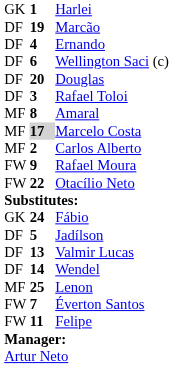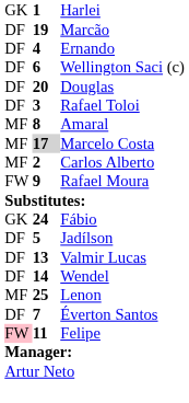 <table style="font-size: 90%" cellspacing="0" cellpadding="0" align=center>
 <tr>
 <td colspan="4"></td>
 </tr>
 <tr>
 <th width=25></th>
 <th width=25></th>
 </tr>
 <tr>
 <td>GK</td>
 <td><strong>1</strong></td>
 <td> <a href='#'>Harlei</a></td>
 </tr>
 <tr>
 <td>DF</td>
 <td><strong>19</strong></td>
 <td> <a href='#'>Marcão</a></td>
 </tr>
 <tr>
 <td>DF</td>
 <td><strong>4</strong></td>
 <td> <a href='#'>Ernando</a></td>
 </tr>
 <tr>
 <td>DF</td>
 <td><strong>6</strong></td>
 <td> <a href='#'>Wellington Saci</a> (c)</td>
 </tr>
 <tr>
 <td>DF</td>
 <td><strong>20</strong></td>
 <td> <a href='#'>Douglas</a></td>
 <td></td>
 <td></td>
 </tr>
 <tr>
 <td>DF</td>
 <td><strong>3</strong></td>
 <td> <a href='#'>Rafael Toloi</a></td>
 </tr>
 <tr>
 <td>MF</td>
 <td><strong>8</strong></td>
 <td> <a href='#'>Amaral</a></td>
 </tr>
 <tr>
 <td>MF</td>
 <td style="background: lightgrey;"><strong>17</strong></td>
 <td> <a href='#'>Marcelo Costa</a></td>
 </tr>
 <tr>
 <td>MF</td>
 <td><strong>2</strong></td>
 <td> <a href='#'>Carlos Alberto</a></td>
 </tr>
 <tr>
 <td>FW</td>
 <td><strong>9</strong></td>
 <td> <a href='#'>Rafael Moura</a></td>
 <td></td>
 </tr>
 <tr>
-<td>FW</td>
-<td><strong>22</strong></td>
-<td> <a href='#'>Otacílio Neto</a></td>
-<td></td>
-<td></td>
-</tr>
-<tr>
 <td colspan=3><strong>Substitutes:</strong></td>
 </tr>
 <tr>
 <td>GK</td>
 <td><strong>24</strong></td>
 <td> <a href='#'>Fábio</a></td>
 </tr>
 <tr>
 <td>DF</td>
 <td><strong>5</strong></td>
 <td> <a href='#'>Jadílson</a></td>
 </tr>
 <tr>
 <td>DF</td>
 <td><strong>13</strong></td>
 <td> <a href='#'>Valmir Lucas</a></td>
 </tr>
 <tr>
 <td>DF</td>
 <td><strong>14</strong></td>
 <td> <a href='#'>Wendel</a></td>
 </tr>
 <tr>
 <td>MF</td>
 <td><strong>25</strong></td>
 <td> <a href='#'>Lenon</a></td>
 </tr>
 <tr>
-<td>FW</td>
+<td>DF</td>
 <td><strong>7</strong></td>
 <td> <a href='#'>Éverton Santos</a></td>
 <td></td>
 <td></td>
 </tr>
 <tr>
-<td>FW</td>
+<td style="background: pink;">FW</td>
 <td><strong>11</strong></td>
 <td> <a href='#'>Felipe</a></td>
 <td></td>
 <td></td>
 </tr>
 <tr>
 <td colspan=3><strong>Manager:</strong></td>
 </tr>
 <tr>
 <td colspan=4> <a href='#'>Artur Neto</a></td>
 </tr>
 </table>
